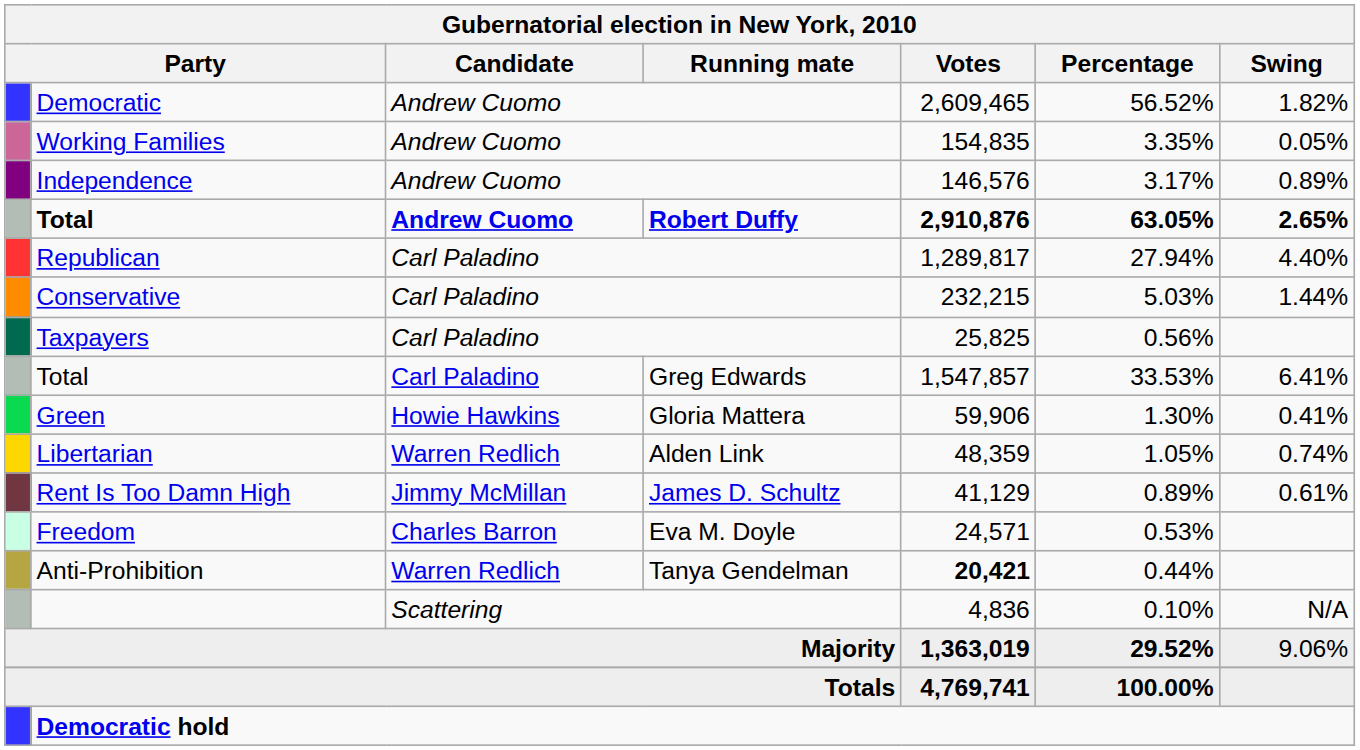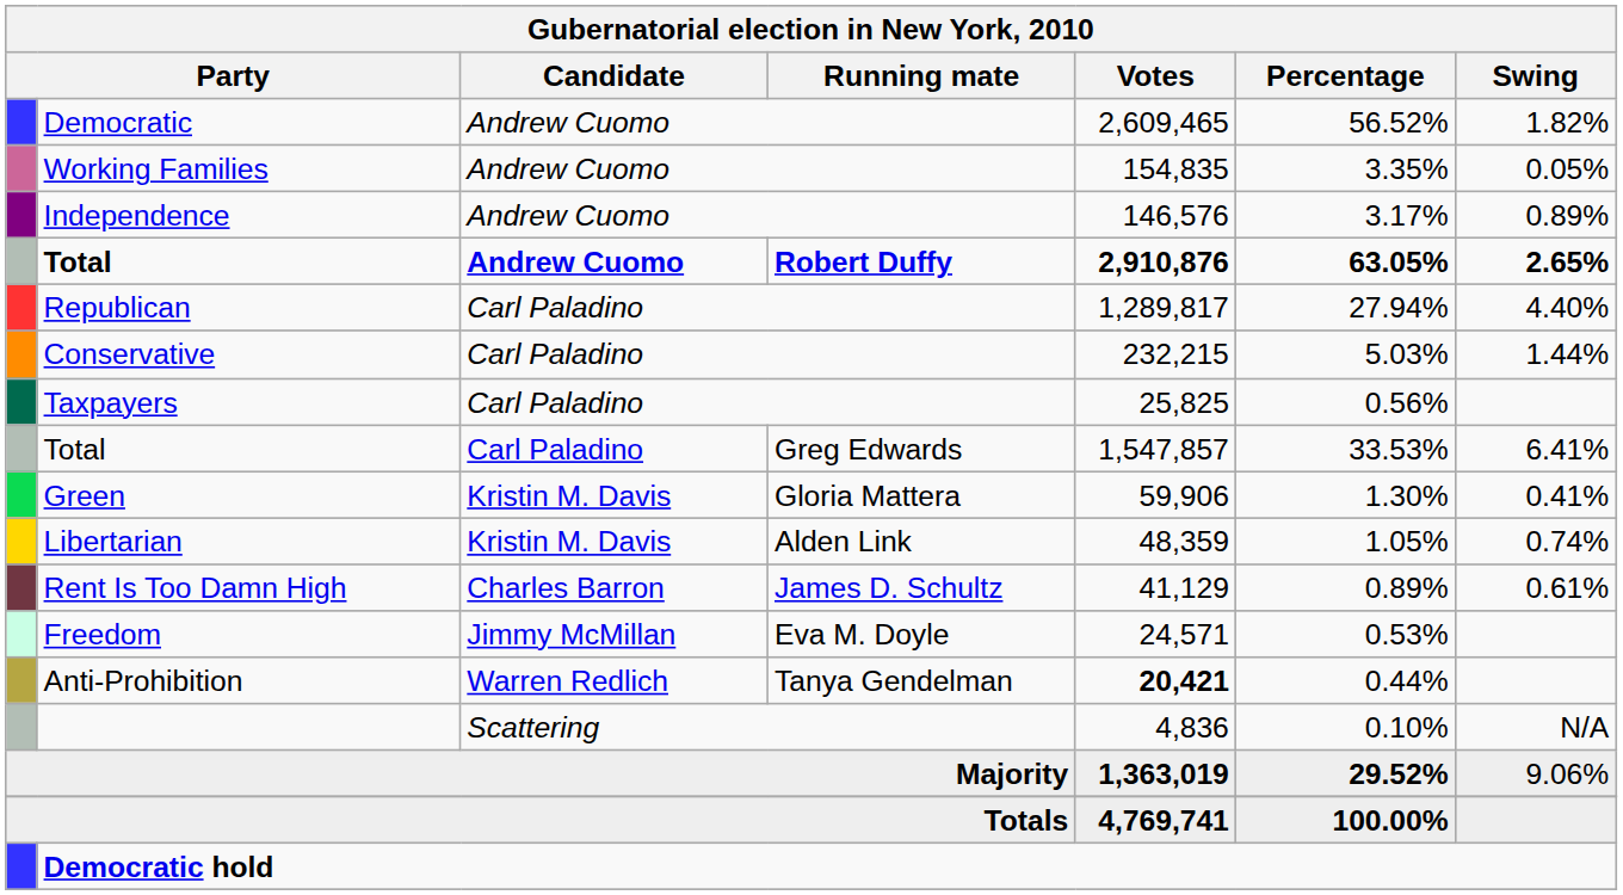 <table class="wikitable" style="font-size:95%;">
 <tr>
 <th colspan="7">Gubernatorial election in New York, 2010</th>
 </tr>
 <tr>
 <th colspan="2" style="width: 15em">Party</th>
 <th style="width: 10em">Candidate</th>
 <th style="width: 10em">Running mate</th>
 <th style="width: 5em">Votes</th>
 <th style="width: 7em">Percentage</th>
 <th style="width: 5em">Swing</th>
 </tr>
 <tr>
 <th style="background-color:#3333FF; width: 3px"></th>
 <td style="width: 130px"><a href='#'>Democratic</a></td>
 <td colspan="2"><em>Andrew Cuomo</em></td>
 <td align="right">2,609,465</td>
 <td align="right">56.52%</td>
 <td align="right"> 1.82%</td>
 </tr>
 <tr>
 <th style="background-color:#CC6699; width: 3px"></th>
 <td style="width: 130px"><a href='#'>Working Families</a></td>
 <td colspan="2"><em>Andrew Cuomo</em></td>
 <td align="right">154,835</td>
 <td align="right">3.35%</td>
 <td align="right"> 0.05%</td>
 </tr>
 <tr>
 <th style="background-color:#800080; width: 3px"></th>
 <td style="width: 130px"><a href='#'>Independence</a></td>
 <td colspan="2"><em>Andrew Cuomo</em></td>
 <td align="right">146,576</td>
 <td align="right">3.17%</td>
 <td align="right"> 0.89%</td>
 </tr>
 <tr>
 <th style="background-color:#B2BEB5; width: 3px"></th>
 <td style="width: 130px"><strong>Total</strong></td>
 <td><strong><a href='#'>Andrew Cuomo</a></strong></td>
 <td><strong><a href='#'>Robert Duffy</a></strong></td>
 <td align="right"><strong>2,910,876</strong></td>
 <td align="right"><strong>63.05%</strong></td>
 <td align="right"> <strong>2.65%</strong></td>
 </tr>
 <tr>
 <th style="background-color:#FF3333; width: 3px"></th>
 <td style="width: 130px"><a href='#'>Republican</a></td>
 <td colspan="2"><em>Carl Paladino</em></td>
 <td align="right">1,289,817</td>
 <td align="right">27.94%</td>
 <td align="right"> 4.40%</td>
 </tr>
 <tr>
 <th style="background-color:#FF8C00; width: 3px"></th>
 <td style="width: 130px"><a href='#'>Conservative</a></td>
 <td colspan="2"><em>Carl Paladino</em></td>
 <td align="right">232,215</td>
 <td align="right">5.03%</td>
 <td align="right"> 1.44%</td>
 </tr>
 <tr>
 <th style="background-color:#006A4E; width: 3px"></th>
 <td style="width: 130px"><a href='#'>Taxpayers</a></td>
 <td colspan="2"><em>Carl Paladino</em></td>
 <td align="right">25,825</td>
 <td align="right">0.56%</td>
 <td align="right"></td>
 </tr>
 <tr>
 <th style="background-color:#B2BEB5; width: 3px"></th>
 <td style="width: 130px">Total</td>
 <td><a href='#'>Carl Paladino</a></td>
 <td>Greg Edwards</td>
 <td align="right">1,547,857</td>
 <td align="right">33.53%</td>
 <td align="right"> 6.41%</td>
 </tr>
 <tr>
 <th style="background-color:#0BDA51; width: 3px"></th>
 <td style="width: 130px"><a href='#'>Green</a></td>
-<td><a href='#'>Howie Hawkins</a></td>
+<td><a href='#'>Kristin M. Davis</a></td>
 <td>Gloria Mattera</td>
 <td align="right">59,906</td>
 <td align="right">1.30%</td>
 <td align="right"> 0.41%</td>
 </tr>
 <tr>
 <th style="background-color:#FFD700; width: 3px"></th>
 <td style="width: 130px"><a href='#'>Libertarian</a></td>
-<td><a href='#'>Warren Redlich</a></td>
+<td><a href='#'>Kristin M. Davis</a></td>
 <td>Alden Link</td>
 <td align="right">48,359</td>
 <td align="right">1.05%</td>
 <td align="right"> 0.74%</td>
 </tr>
 <tr>
 <th style="background-color:#703642; width: 3px"></th>
 <td style="width: 130px"><a href='#'>Rent Is Too Damn High</a></td>
-<td><a href='#'>Jimmy McMillan</a></td>
+<td><a href='#'>Charles Barron</a></td>
 <td><a href='#'>James D. Schultz</a></td>
 <td align="right">41,129</td>
 <td align="right">0.89%</td>
 <td align="right"> 0.61%</td>
 </tr>
 <tr>
 <th style="background-color:#C9FFE5; width: 3px"></th>
 <td style="width: 130px"><a href='#'>Freedom</a></td>
-<td><a href='#'>Charles Barron</a></td>
+<td><a href='#'>Jimmy McMillan</a></td>
 <td>Eva M. Doyle</td>
 <td align="right">24,571</td>
 <td align="right">0.53%</td>
 <td align="right"></td>
 </tr>
 <tr>
 <th style="background-color:#B5A642; width: 3px"></th>
 <td style="width: 130px">Anti-Prohibition</td>
 <td><a href='#'>Warren Redlich</a></td>
 <td>Tanya Gendelman</td>
 <td align="right"><strong>20,421</strong></td>
 <td align="right">0.44%</td>
 <td align="right"></td>
 </tr>
 <tr>
 <th style="background-color:#B2BEB5; width: 3px"></th>
 <td style="width: 130px"></td>
 <td colspan="2"><em> Scattering</em></td>
 <td align="right">4,836</td>
 <td align="right">0.10%</td>
 <td align="right">N/A</td>
 </tr>
 <tr bgcolor="#EEEEEE">
 <td colspan="4" align="right"><strong>Majority</strong></td>
 <td align="right"><strong>1,363,019</strong></td>
 <td align="right"><strong>29.52%</strong></td>
 <td align="right"> 9.06%</td>
 </tr>
 <tr>
 </tr>
 <tr bgcolor="#EEEEEE">
 <td colspan="4" align="right"><strong>Totals</strong></td>
 <td align="right"><strong>4,769,741</strong></td>
 <td align="right"><strong>100.00%</strong></td>
 <td align="right"></td>
 </tr>
 <tr>
 <th style="background-color:#3333FF; width: 3px"></th>
 <td colspan="6"><strong><a href='#'>Democratic</a> hold</strong></td>
 </tr>
 </table>
